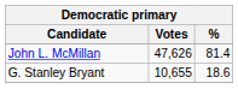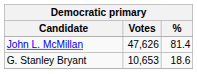 <table class="wikitable" align="left" style="margin: 1em 1em 1em 0; font-size: 95%;">
 <tr>
 <th colspan="3">Democratic primary</th>
 </tr>
 <tr>
 <th colspan="1" style="width: 170px">Candidate</th>
 <th style="width: 50px">Votes</th>
 <th style="width: 40px">%</th>
 </tr>
 <tr>
 </tr>
 <tr>
 <td><a href='#'>John L. McMillan</a></td>
 <td align="right">47,626</td>
 <td align="right">81.4</td>
 </tr>
 <tr>
 <td>G. Stanley Bryant</td>
-<td align="right">10,655</td>
+<td align="right">10,653</td>
 <td align="right">18.6</td>
 </tr>
 <tr>
 </tr>
 </table>
